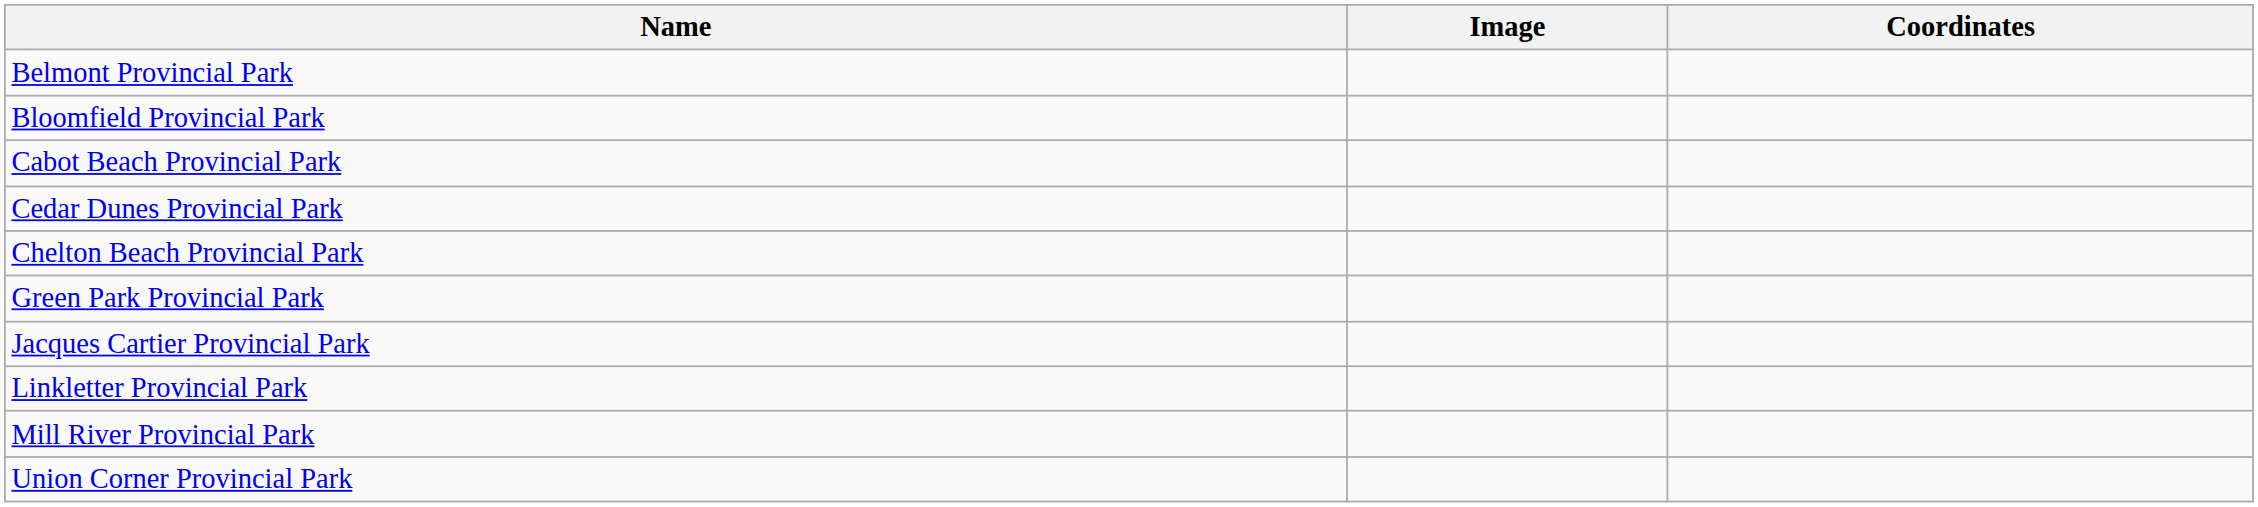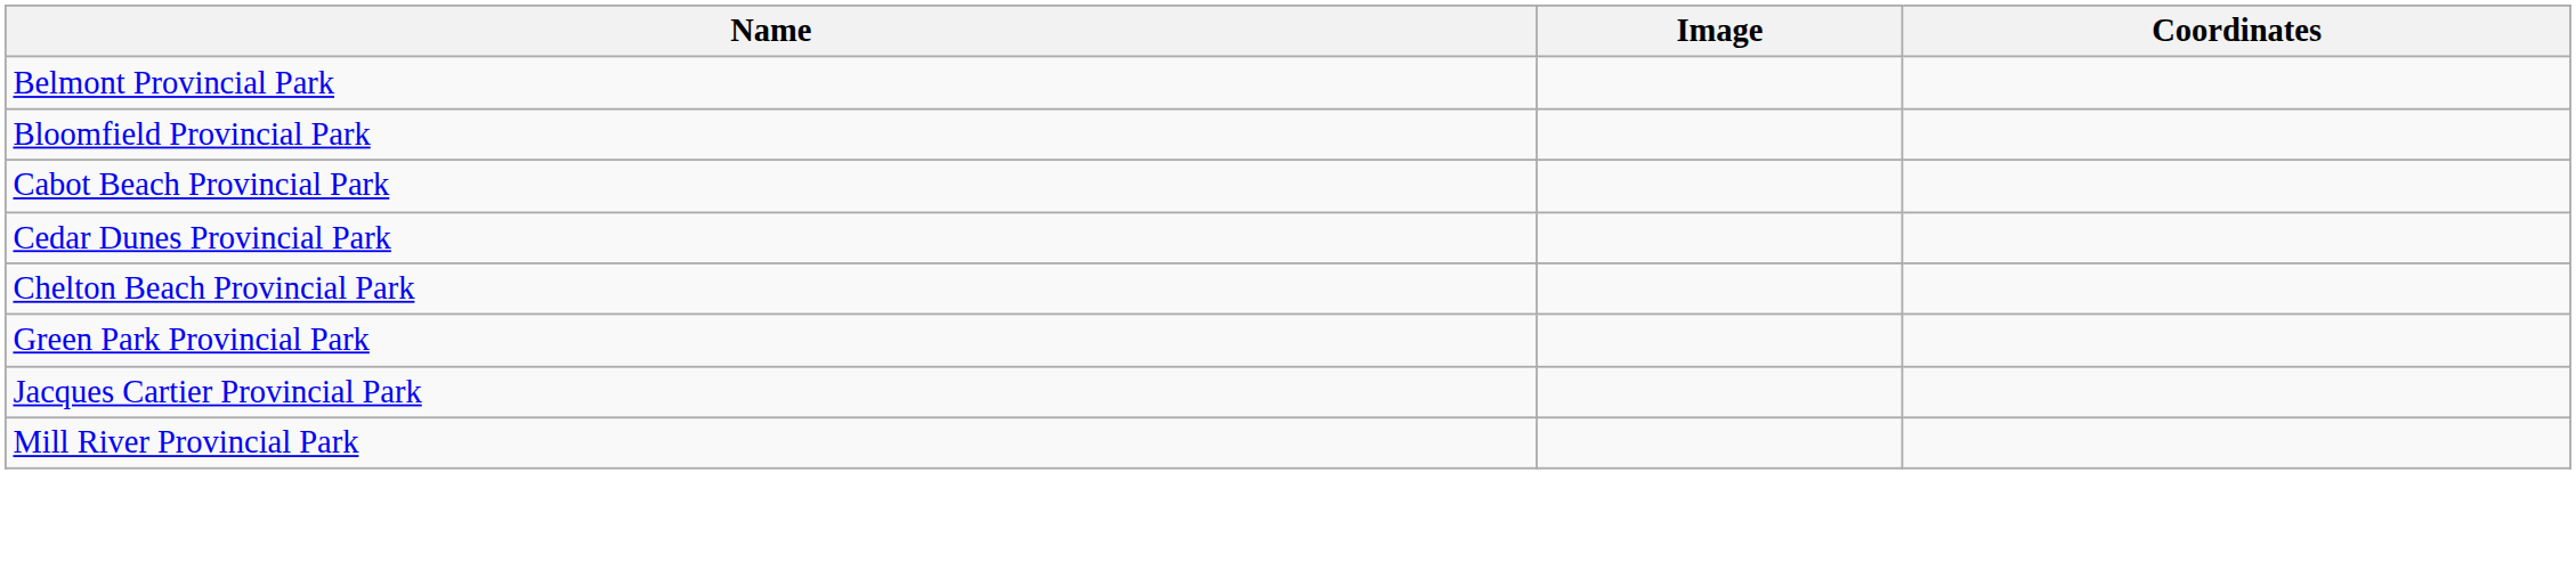 <table class='wikitable sortable' style='width:100%'>
 <tr>
 <th>Name</th>
 <th>Image</th>
 <th>Coordinates</th>
 </tr>
 <tr>
 <td><a href='#'>Belmont Provincial Park</a></td>
 <td></td>
 <td></td>
 </tr>
 <tr>
 <td><a href='#'>Bloomfield Provincial Park</a></td>
 <td></td>
 <td></td>
 </tr>
 <tr>
 <td><a href='#'>Cabot Beach Provincial Park</a></td>
 <td></td>
 <td></td>
 </tr>
 <tr>
 <td><a href='#'>Cedar Dunes Provincial Park</a></td>
 <td></td>
 <td></td>
 </tr>
 <tr>
 <td><a href='#'>Chelton Beach Provincial Park</a></td>
 <td></td>
 <td></td>
 </tr>
 <tr>
 <td><a href='#'>Green Park Provincial Park</a></td>
 <td></td>
 <td></td>
 </tr>
 <tr>
 <td><a href='#'>Jacques Cartier Provincial Park</a></td>
 <td></td>
 <td></td>
 </tr>
 <tr>
-<td><a href='#'>Linkletter Provincial Park</a></td>
-<td></td>
-<td></td>
-</tr>
-<tr>
 <td><a href='#'>Mill River Provincial Park</a></td>
 <td></td>
 <td></td>
 </tr>
-<tr>
-<td><a href='#'>Union Corner Provincial Park</a></td>
-<td></td>
-<td></td>
-</tr>
 </table>
